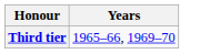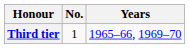 <table class="wikitable plainrowheaders">
 <tr>
 <th scope=col>Honour</th>
+<th scope=col>No.</th>
 <th scope=col>Years</th>
 </tr>
 <tr>
 <th scope=row><a href='#'>Third tier</a></th>
+<td align=center>1</td>
 <td><a href='#'>1965–66</a>, <a href='#'>1969–70</a></td>
 </tr>
 </table>
